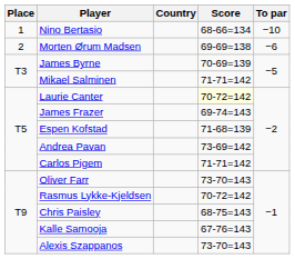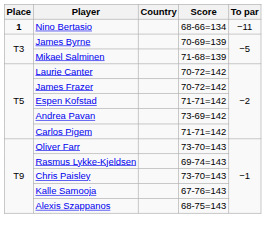 <table class="wikitable" style="font-size:95%;">
 <tr>
 <th>Place</th>
 <th>Player</th>
 <th>Country</th>
 <th>Score</th>
 <th>To par</th>
 </tr>
 <tr>
-<td align=center>1</td>
+<td align=center><strong>1</strong></td>
 <td><a href='#'>Nino Bertasio</a></td>
 <td></td>
 <td align=center>68-66=134</td>
-<td align=center>−10</td>
-</tr>
-<tr>
-<td align=center>2</td>
-<td><a href='#'>Morten Ørum Madsen</a></td>
-<td></td>
-<td align=center>69-69=138</td>
-<td align=center>−6</td>
+<td align=center>−11</td>
 </tr>
 <tr>
 <td rowspan="2" align=center>T3</td>
 <td><a href='#'>James Byrne</a></td>
 <td></td>
 <td align=center>70-69=139</td>
 <td rowspan="2" align=center>−5</td>
 </tr>
 <tr>
 <td><a href='#'>Mikael Salminen</a></td>
 <td></td>
-<td align=center>71-71=142</td>
+<td align=center>71-68=139</td>
 </tr>
 <tr>
 <td rowspan="5" align=center>T5</td>
 <td><a href='#'>Laurie Canter</a></td>
 <td></td>
-<td align="center" style="background: lightyellow;">70-72=142</td>
+<td align="center">70-72=142</td>
 <td rowspan="5" align=center>−2</td>
 </tr>
 <tr>
 <td><a href='#'>James Frazer</a></td>
 <td></td>
-<td align=center>69-74=143</td>
+<td align=center>70-72=142</td>
 </tr>
 <tr>
 <td><a href='#'>Espen Kofstad</a></td>
 <td></td>
-<td align=center>71-68=139</td>
+<td align=center>71-71=142</td>
 </tr>
 <tr>
 <td><a href='#'>Andrea Pavan</a></td>
 <td></td>
 <td align=center>73-69=142</td>
 </tr>
 <tr>
 <td><a href='#'>Carlos Pigem</a></td>
 <td></td>
 <td align=center>71-71=142</td>
 </tr>
 <tr>
 <td rowspan="5" align=center>T9</td>
 <td><a href='#'>Oliver Farr</a></td>
 <td></td>
 <td align=center>73-70=143</td>
 <td rowspan="5" align=center>−1</td>
 </tr>
 <tr>
 <td><a href='#'>Rasmus Lykke-Kjeldsen</a></td>
 <td></td>
-<td align=center>70-72=142</td>
+<td align=center>69-74=143</td>
 </tr>
 <tr>
 <td><a href='#'>Chris Paisley</a></td>
 <td></td>
-<td align=center>68-75=143</td>
+<td align=center>73-70=143</td>
 </tr>
 <tr>
 <td><a href='#'>Kalle Samooja</a></td>
 <td></td>
 <td align=center>67-76=143</td>
 </tr>
 <tr>
 <td><a href='#'>Alexis Szappanos</a></td>
 <td></td>
-<td align=center>73-70=143</td>
+<td align=center>68-75=143</td>
 </tr>
 </table>
